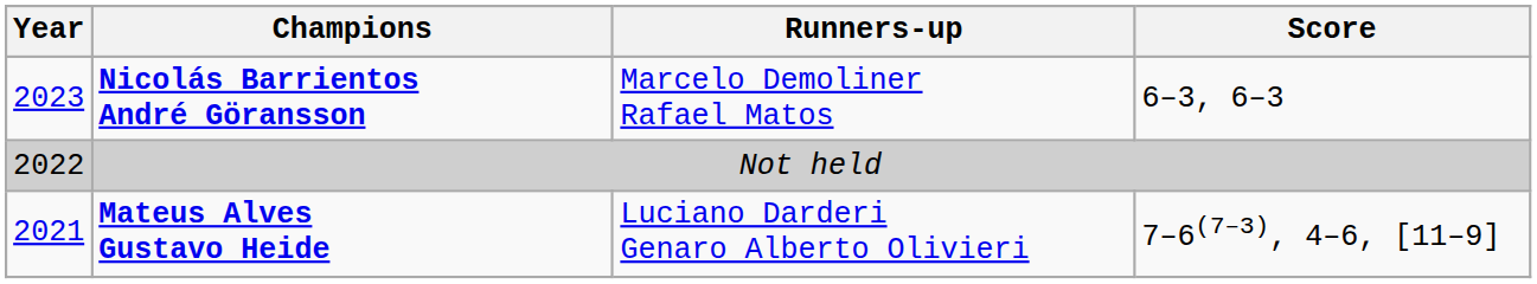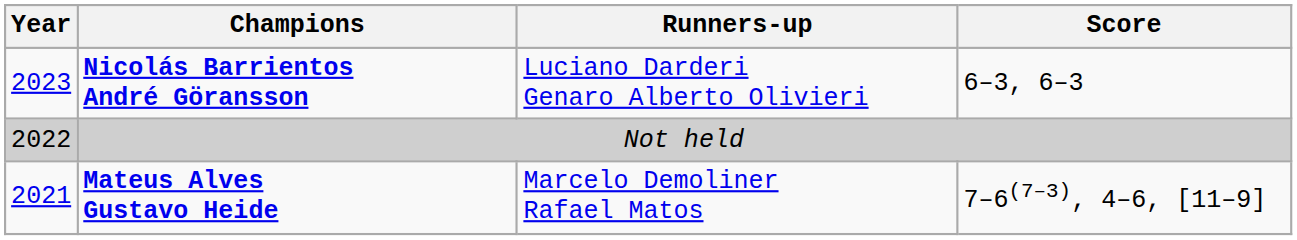 <table class="wikitable" style="font-size:90%">
 <tr>
 <th>Year</th>
 <th width="200">Champions</th>
 <th width="200">Runners-up</th>
 <th width="150">Score</th>
 </tr>
 <tr>
 <td><a href='#'>2023</a></td>
 <td> <strong><a href='#'>Nicolás Barrientos</a></strong> <br>  <strong><a href='#'>André Göransson</a></strong></td>
-<td> <a href='#'>Marcelo Demoliner</a> <br>  <a href='#'>Rafael Matos</a></td>
+<td> <a href='#'>Luciano Darderi</a> <br>  <a href='#'>Genaro Alberto Olivieri</a></td>
 <td>6–3, 6–3</td>
 </tr>
 <tr>
 <td style="background:#cfcfcf">2022</td>
 <td colspan=3 align=center style="background:#cfcfcf"><em>Not held</em></td>
 </tr>
 <tr>
 <td><a href='#'>2021</a></td>
 <td> <strong><a href='#'>Mateus Alves</a></strong> <br>  <strong><a href='#'>Gustavo Heide</a></strong></td>
-<td> <a href='#'>Luciano Darderi</a> <br>  <a href='#'>Genaro Alberto Olivieri</a></td>
+<td> <a href='#'>Marcelo Demoliner</a> <br>  <a href='#'>Rafael Matos</a></td>
 <td>7–6<sup>(7–3)</sup>, 4–6, [11–9]</td>
 </tr>
 </table>
